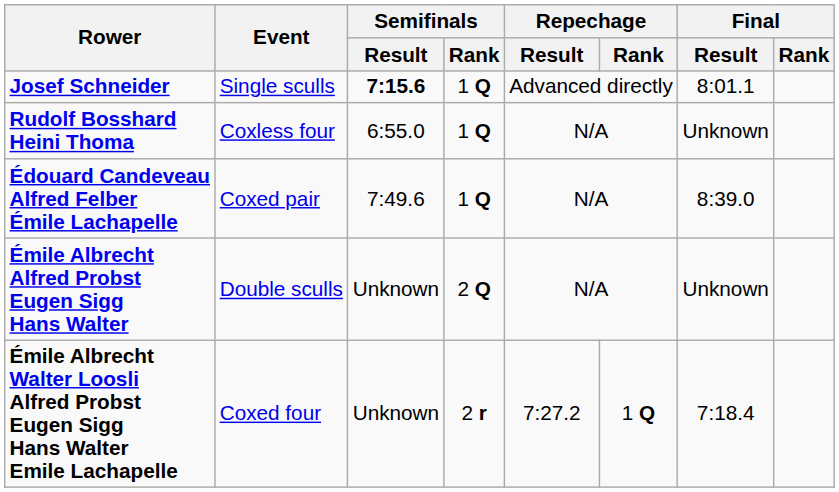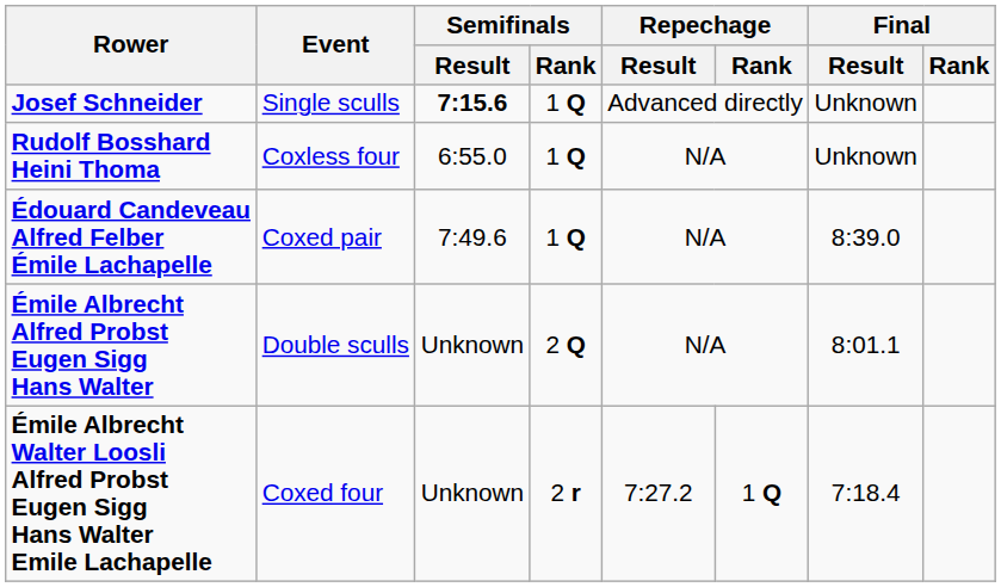 <table class=wikitable style="font-size:90%">
 <tr>
 <th rowspan=2>Rower</th>
 <th rowspan=2>Event</th>
 <th colspan=2>Semifinals</th>
 <th colspan=2>Repechage</th>
 <th colspan=2>Final</th>
 </tr>
 <tr>
 <th>Result</th>
 <th>Rank</th>
 <th>Result</th>
 <th>Rank</th>
 <th>Result</th>
 <th>Rank</th>
 </tr>
 <tr>
 <td><strong><a href='#'>Josef Schneider</a></strong></td>
 <td><a href='#'>Single sculls</a></td>
 <td align=center><strong>7:15.6</strong></td>
 <td align=center>1 <strong>Q</strong></td>
 <td align=center colspan=2>Advanced directly</td>
-<td align=center>8:01.1</td>
+<td align=center>Unknown</td>
 <td align=center></td>
 </tr>
 <tr>
 <td><strong><a href='#'>Rudolf Bosshard</a> <br> <a href='#'>Heini Thoma</a></strong></td>
 <td><a href='#'>Coxless four</a></td>
 <td align=center>6:55.0</td>
 <td align=center>1 <strong>Q</strong></td>
 <td align=center colspan=2>N/A</td>
 <td align=center>Unknown</td>
 <td align=center></td>
 </tr>
 <tr>
 <td><strong><a href='#'>Édouard Candeveau</a> <br> <a href='#'>Alfred Felber</a> <br> <a href='#'>Émile Lachapelle</a></strong></td>
 <td><a href='#'>Coxed pair</a></td>
 <td align=center>7:49.6</td>
 <td align=center>1 <strong>Q</strong></td>
 <td align=center colspan=2>N/A</td>
 <td align=center>8:39.0</td>
 <td align=center></td>
 </tr>
 <tr>
 <td><strong><a href='#'>Émile Albrecht</a> <br> <a href='#'>Alfred Probst</a> <br> <a href='#'>Eugen Sigg</a> <br> <a href='#'>Hans Walter</a></strong></td>
 <td><a href='#'>Double sculls</a></td>
 <td align=center>Unknown</td>
 <td align=center>2 <strong>Q</strong></td>
 <td align=center colspan=2>N/A</td>
-<td align=center>Unknown</td>
+<td align=center>8:01.1</td>
 <td align=center></td>
 </tr>
 <tr>
 <td><strong>Émile Albrecht <br> <a href='#'>Walter Loosli</a> <br> Alfred Probst <br> Eugen Sigg <br> Hans Walter <br> Emile Lachapelle</strong></td>
 <td><a href='#'>Coxed four</a></td>
 <td align=center>Unknown</td>
 <td align=center>2 <strong>r</strong></td>
 <td align=center>7:27.2</td>
 <td align=center>1 <strong>Q</strong></td>
 <td align=center>7:18.4</td>
 <td align=center></td>
 </tr>
 </table>
